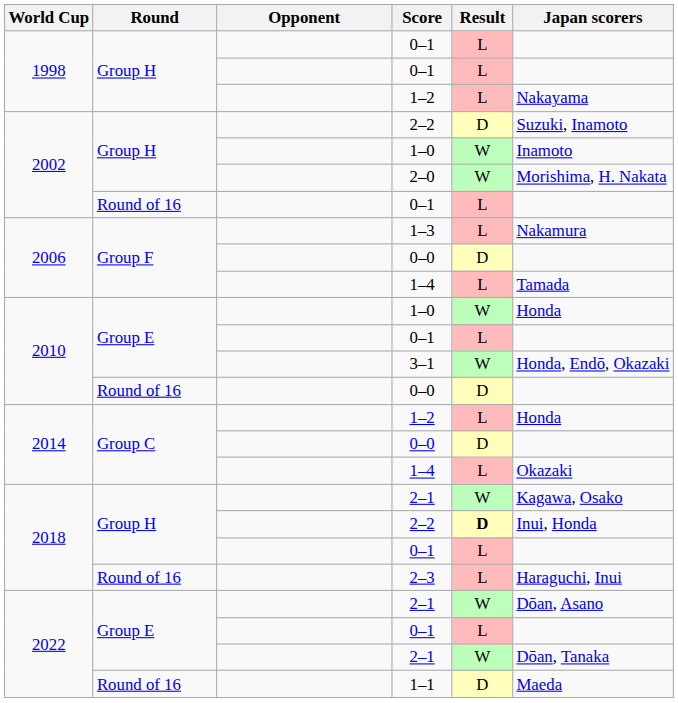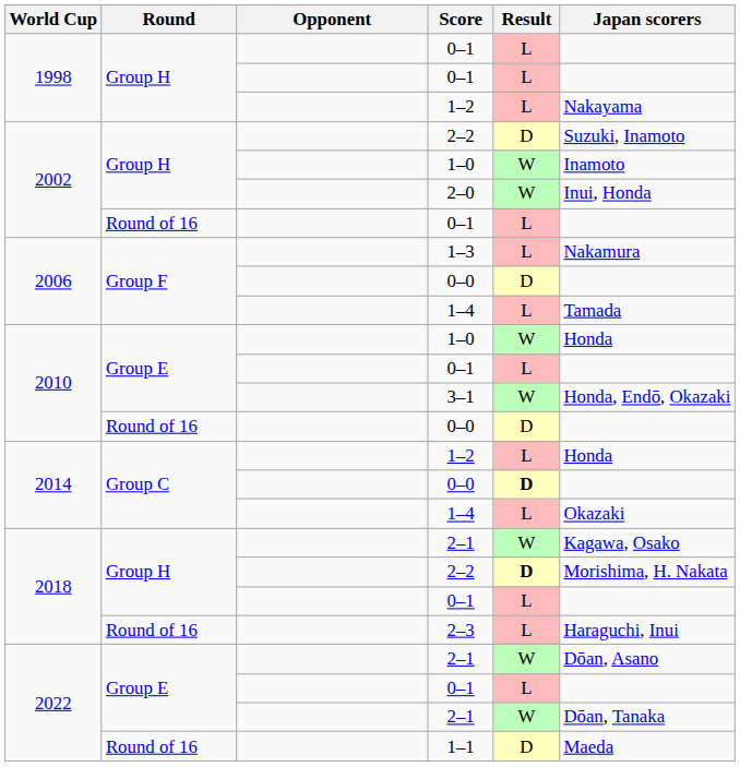 <table class="wikitable sortable" style="text-align:left;">
 <tr>
 <th>World Cup</th>
 <th width=110>Round</th>
 <th width=160>Opponent</th>
 <th width=50>Score</th>
 <th width=50>Result</th>
 <th>Japan scorers</th>
 </tr>
 <tr>
 <td rowspan="3" align=center><a href='#'>1998</a></td>
 <td rowspan="3"><a href='#'>Group H</a></td>
 <td></td>
 <td align=center>0–1</td>
 <td align=center bgcolor="#ffbbbb">L</td>
 <td></td>
 </tr>
 <tr>
 <td></td>
 <td align=center>0–1</td>
 <td align=center bgcolor="#ffbbbb">L</td>
 <td></td>
 </tr>
 <tr>
 <td></td>
 <td align=center>1–2</td>
 <td align=center bgcolor="#ffbbbb">L</td>
 <td><a href='#'>Nakayama</a></td>
 </tr>
 <tr>
 <td rowspan="4" align=center><a href='#'>2002</a></td>
 <td rowspan="3"><a href='#'>Group H</a></td>
 <td></td>
 <td align=center>2–2</td>
 <td align=center bgcolor="#ffffbb">D</td>
 <td><a href='#'>Suzuki</a>, <a href='#'>Inamoto</a></td>
 </tr>
 <tr>
 <td></td>
 <td align=center>1–0</td>
 <td align=center bgcolor="#bbffbb">W</td>
 <td><a href='#'>Inamoto</a></td>
 </tr>
 <tr>
 <td></td>
 <td align=center>2–0</td>
 <td align=center bgcolor="#bbffbb">W</td>
-<td><a href='#'>Morishima</a>, <a href='#'>H. Nakata</a></td>
+<td><a href='#'>Inui</a>, <a href='#'>Honda</a></td>
 </tr>
 <tr>
 <td><a href='#'>Round of 16</a></td>
 <td></td>
 <td align=center>0–1</td>
 <td align=center bgcolor="#ffbbbb">L</td>
 <td></td>
 </tr>
 <tr>
 <td rowspan="3" align=center><a href='#'>2006</a></td>
 <td rowspan="3"><a href='#'>Group F</a></td>
 <td></td>
 <td align=center>1–3</td>
 <td align=center bgcolor="#ffbbbb">L</td>
 <td><a href='#'>Nakamura</a></td>
 </tr>
 <tr>
 <td></td>
 <td align=center>0–0</td>
 <td align=center bgcolor="#ffffbb">D</td>
 <td></td>
 </tr>
 <tr>
 <td></td>
 <td align=center>1–4</td>
 <td align=center bgcolor="#ffbbbb">L</td>
 <td><a href='#'>Tamada</a></td>
 </tr>
 <tr>
 <td rowspan="4" align=center><a href='#'>2010</a></td>
 <td rowspan="3"><a href='#'>Group E</a></td>
 <td></td>
 <td align=center>1–0</td>
 <td align=center bgcolor="#bbffbb">W</td>
 <td><a href='#'>Honda</a></td>
 </tr>
 <tr>
 <td></td>
 <td align=center>0–1</td>
 <td align=center bgcolor="#ffbbbb">L</td>
 <td></td>
 </tr>
 <tr>
 <td></td>
 <td align=center>3–1</td>
 <td align=center bgcolor="#bbffbb">W</td>
 <td><a href='#'>Honda</a>, <a href='#'>Endō</a>, <a href='#'>Okazaki</a></td>
 </tr>
 <tr>
 <td><a href='#'>Round of 16</a></td>
 <td></td>
 <td align=center>0–0 <br></td>
 <td align=center bgcolor="#ffffbb">D</td>
 <td></td>
 </tr>
 <tr>
 <td rowspan="3" align=center><a href='#'>2014</a></td>
 <td rowspan="3"><a href='#'>Group C</a></td>
 <td></td>
 <td align=center><a href='#'>1–2</a></td>
 <td align=center bgcolor="#ffbbbb">L</td>
 <td><a href='#'>Honda</a></td>
 </tr>
 <tr>
 <td></td>
 <td align=center><a href='#'>0–0</a></td>
-<td align=center bgcolor="#ffffbb">D</td>
+<td align=center bgcolor="#ffffbb"><strong>D</strong></td>
 <td></td>
 </tr>
 <tr>
 <td></td>
 <td align=center><a href='#'>1–4</a></td>
 <td align=center bgcolor="#ffbbbb">L</td>
 <td><a href='#'>Okazaki</a></td>
 </tr>
 <tr>
 <td rowspan="4" align=center><a href='#'>2018</a></td>
 <td rowspan="3"><a href='#'>Group H</a></td>
 <td></td>
 <td align=center><a href='#'>2–1</a></td>
 <td align=center bgcolor="#bbffbb">W</td>
 <td><a href='#'>Kagawa</a>, <a href='#'>Osako</a></td>
 </tr>
 <tr>
 <td></td>
 <td align=center><a href='#'>2–2</a></td>
 <td align=center bgcolor="#ffffbb"><strong>D</strong></td>
-<td><a href='#'>Inui</a>, <a href='#'>Honda</a></td>
+<td><a href='#'>Morishima</a>, <a href='#'>H. Nakata</a></td>
 </tr>
 <tr>
 <td></td>
 <td align=center><a href='#'>0–1</a></td>
 <td align=center bgcolor="#ffbbbb">L</td>
 <td></td>
 </tr>
 <tr>
 <td><a href='#'>Round of 16</a></td>
 <td></td>
 <td align=center><a href='#'>2–3</a></td>
 <td align=center bgcolor="#ffbbbb">L</td>
 <td><a href='#'>Haraguchi</a>, <a href='#'>Inui</a></td>
 </tr>
 <tr>
 <td rowspan="4" align=center><a href='#'>2022</a></td>
 <td rowspan="3"><a href='#'>Group E</a></td>
 <td></td>
 <td align=center><a href='#'>2–1</a></td>
 <td align=center bgcolor="#bbffbb">W</td>
 <td><a href='#'>Dōan</a>, <a href='#'>Asano</a></td>
 </tr>
 <tr>
 <td></td>
 <td align=center><a href='#'>0–1</a></td>
 <td align=center bgcolor="#ffbbbb">L</td>
 <td></td>
 </tr>
 <tr>
 <td></td>
 <td align=center><a href='#'>2–1</a></td>
 <td align=center bgcolor="#bbffbb">W</td>
 <td><a href='#'>Dōan</a>, <a href='#'>Tanaka</a></td>
 </tr>
 <tr>
 <td><a href='#'>Round of 16</a></td>
 <td></td>
 <td align=center>1–1 <br></td>
 <td align=center bgcolor="#ffffbb">D</td>
 <td><a href='#'>Maeda</a></td>
 </tr>
 </table>
